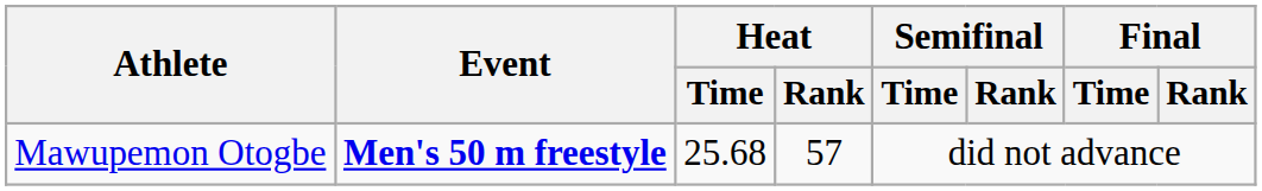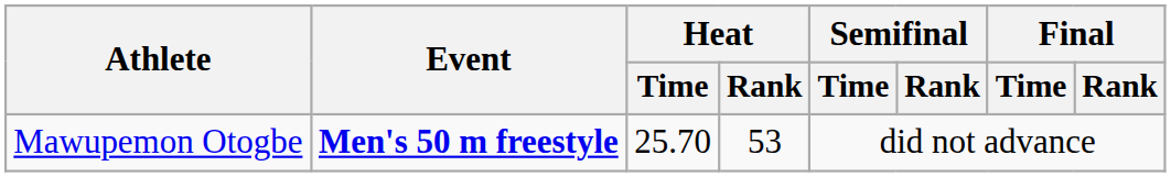 <table class=wikitable style="font-size:90%">
 <tr>
 <th rowspan="2">Athlete</th>
 <th rowspan="2">Event</th>
 <th colspan="2">Heat</th>
 <th colspan="2">Semifinal</th>
 <th colspan="2">Final</th>
 </tr>
 <tr style="font-size:95%">
 <th>Time</th>
 <th>Rank</th>
 <th>Time</th>
 <th>Rank</th>
 <th>Time</th>
 <th>Rank</th>
 </tr>
 <tr align=center>
 <td align=left><a href='#'>Mawupemon Otogbe</a></td>
 <td align=left><strong><a href='#'>Men's 50 m freestyle</a></strong></td>
-<td>25.68</td>
-<td>57</td>
+<td>25.70</td>
+<td>53</td>
 <td colspan="4">did not advance</td>
 </tr>
 </table>
